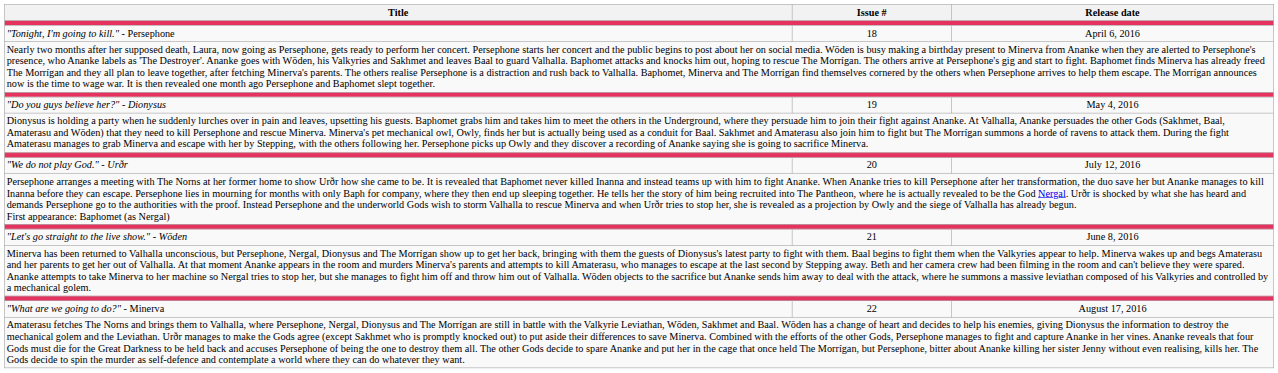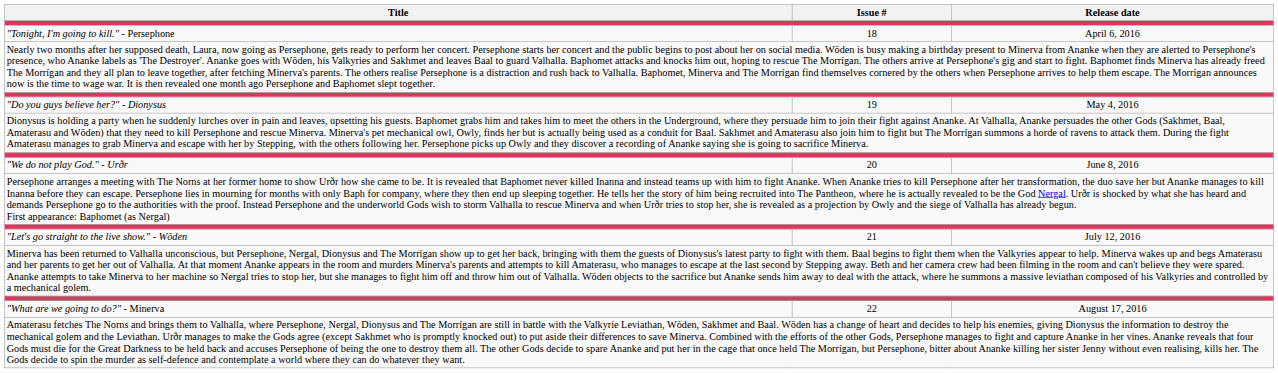 <table class="wikitable" style="width:100%;">
 <tr>
 <th>Title</th>
 <th>Issue #</th>
 <th>Release date</th>
 </tr>
 <tr>
 <td colspan="6" style="background:#E5325E;"></td>
 </tr>
 <tr>
 <td><em>"Tonight, I'm going to kill."</em> - Persephone</td>
 <td style="text-align:center;">18</td>
 <td style="text-align:center;">April 6, 2016</td>
 </tr>
 <tr>
 <td colspan="6">Nearly two months after her supposed death, Laura, now going as Persephone, gets ready to perform her concert. Persephone starts her concert and the public begins to post about her on social media. Wōden is busy making a birthday present to Minerva from Ananke when they are alerted to Persephone's presence, who Ananke labels as 'The Destroyer'. Ananke goes with Wōden, his Valkyries and Sakhmet and leaves Baal to guard Valhalla. Baphomet attacks and knocks him out, hoping to rescue The Morrígan. The others arrive at Persephone's gig and start to fight. Baphomet finds Minerva has already freed The Morrígan and they all plan to leave together, after fetching Minerva's parents. The others realise Persephone is a distraction and rush back to Valhalla. Baphomet, Minerva and The Morrígan find themselves cornered by the others when Persephone arrives to help them escape. The Morrígan announces now is the time to wage war. It is then revealed one month ago Persephone and Baphomet slept together.</td>
 </tr>
 <tr>
 <td colspan="6" style="background:#E5325E;"></td>
 </tr>
 <tr>
 <td><em>"Do you guys believe her?" - Dionysus</em></td>
 <td style="text-align:center;">19</td>
 <td style="text-align:center;">May 4, 2016</td>
 </tr>
 <tr>
 <td colspan="6">Dionysus is holding a party when he suddenly lurches over in pain and leaves, upsetting his guests. Baphomet grabs him and takes him to meet the others in the Underground, where they persuade him to join their fight against Ananke. At Valhalla, Ananke persuades the other Gods (Sakhmet, Baal, Amaterasu and Wōden) that they need to kill Persephone and rescue Minerva. Minerva's pet mechanical owl, Owly, finds her but is actually being used as a conduit for Baal. Sakhmet and Amaterasu also join him to fight but The Morrígan summons a horde of ravens to attack them. During the fight Amaterasu manages to grab Minerva and escape with her by Stepping, with the others following her. Persephone picks up Owly and they discover a recording of Ananke saying she is going to sacrifice Minerva.</td>
 </tr>
 <tr>
 <td colspan="6" style="background:#E5325E;"></td>
 </tr>
 <tr>
 <td><em>"We do not play God." - Urðr</em></td>
 <td style="text-align:center;">20</td>
-<td style="text-align:center;">July 12, 2016</td>
+<td style="text-align:center;">June 8, 2016</td>
 </tr>
 <tr>
 <td colspan="3">Persephone arranges a meeting with The Norns at her former home to show Urðr how she came to be. It is revealed that Baphomet never killed Inanna and instead teams up with him to fight Ananke. When Ananke tries to kill Persephone after her transformation, the duo save her but Ananke manages to kill Inanna before they can escape. Persephone lies in mourning for months with only Baph for company, where they then end up sleeping together. He tells her the story of him being recruited into The Pantheon, where he is actually revealed to be the God <a href='#'>Nergal</a>. Urðr is shocked by what she has heard and demands Persephone go to the authorities with the proof. Instead Persephone and the underworld Gods wish to storm Valhalla to rescue Minerva and when Urðr tries to stop her, she is revealed as a projection by Owly and the siege of Valhalla has already begun.<br>First appearance: Baphomet (as Nergal)</td>
 </tr>
 <tr>
 <td colspan="6" style="background:#E5325E;"></td>
 </tr>
 <tr>
 <td><em>"Let's go straight to the live show." - Wōden</em></td>
 <td style="text-align:center;">21</td>
-<td style="text-align:center;">June 8, 2016</td>
+<td style="text-align:center;">July 12, 2016</td>
 </tr>
 <tr>
 <td colspan="3">Minerva has been returned to Valhalla unconscious, but Persephone, Nergal, Dionysus and The Morrígan show up to get her back, bringing with them the guests of Dionysus's latest party to fight with them. Baal begins to fight them when the Valkyries appear to help. Minerva wakes up and begs Amaterasu and her parents to get her out of Valhalla. At that moment Ananke appears in the room and murders Minerva's parents and attempts to kill Amaterasu, who manages to escape at the last second by Stepping away. Beth and her camera crew had been filming in the room and can't believe they were spared. Ananke attempts to take Minerva to her machine so Nergal tries to stop her, but she manages to fight him off and throw him out of Valhalla. Wōden objects to the sacrifice but Ananke sends him away to deal with the attack, where he summons a massive leviathan composed of his Valkyries and controlled by a mechanical golem.</td>
 </tr>
 <tr>
 <td colspan="6" style="background:#E5325E;"></td>
 </tr>
 <tr>
 <td><em>"What are we going to do?"</em> - Minerva</td>
 <td style="text-align:center;">22</td>
 <td style="text-align:center;">August 17, 2016</td>
 </tr>
 <tr>
 <td colspan="3">Amaterasu fetches The Norns and brings them to Valhalla, where Persephone, Nergal, Dionysus and The Morrígan are still in battle with the Valkyrie Leviathan, Wōden, Sakhmet and Baal. Wōden has a change of heart and decides to help his enemies, giving Dionysus the information to destroy the mechanical golem and the Leviathan. Urðr manages to make the Gods agree (except Sakhmet who is promptly knocked out) to put aside their differences to save Minerva. Combined with the efforts of the other Gods, Persephone manages to fight and capture Ananke in her vines. Ananke reveals that four Gods must die for the Great Darkness to be held back and accuses Persephone of being the one to destroy them all. The other Gods decide to spare Ananke and put her in the cage that once held The Morrígan, but Persephone, bitter about Ananke killing her sister Jenny without even realising, kills her. The Gods decide to spin the murder as self-defence and contemplate a world where they can do whatever they want.</td>
 </tr>
 </table>
